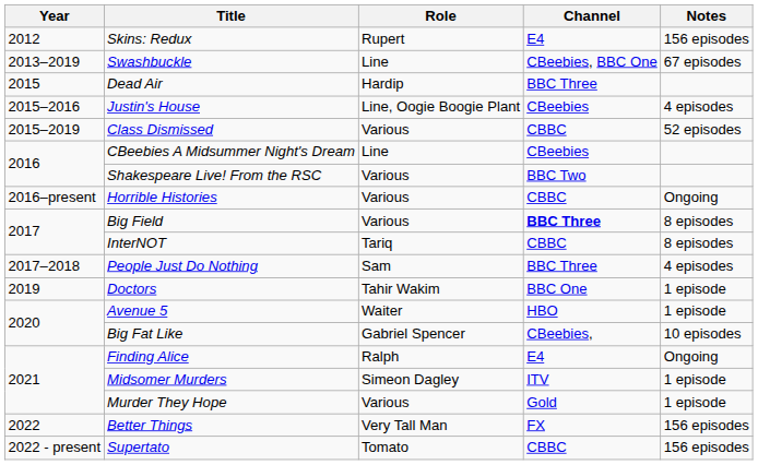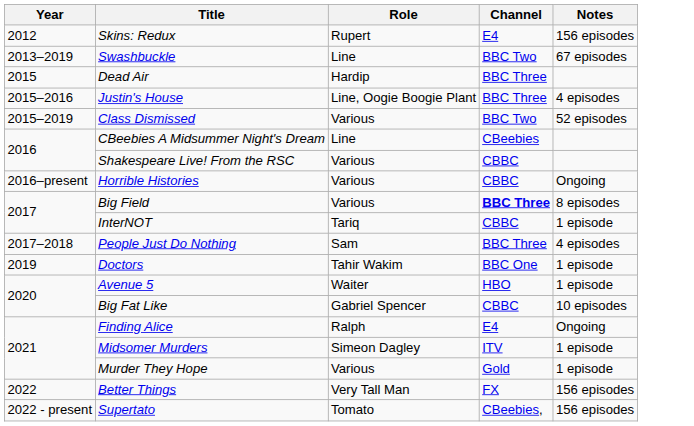 <table class="wikitable">
 <tr>
 <th>Year</th>
 <th>Title</th>
 <th>Role</th>
 <th>Channel</th>
 <th>Notes</th>
 </tr>
 <tr>
 <td>2012</td>
 <td><em>Skins: Redux</em></td>
 <td>Rupert</td>
 <td><a href='#'>E4</a></td>
 <td>156 episodes</td>
 </tr>
 <tr>
 <td>2013–2019</td>
 <td><em><a href='#'>Swashbuckle</a></em></td>
 <td>Line</td>
-<td><a href='#'>CBeebies</a>, <a href='#'>BBC One</a></td>
+<td><a href='#'>BBC Two</a></td>
 <td>67 episodes</td>
 </tr>
 <tr>
 <td>2015</td>
 <td><em>Dead Air</em></td>
 <td>Hardip</td>
 <td><a href='#'>BBC Three</a></td>
 <td></td>
 </tr>
 <tr>
 <td>2015–2016</td>
 <td><em><a href='#'>Justin's House</a></em></td>
 <td>Line, Oogie Boogie Plant</td>
-<td><a href='#'>CBeebies</a></td>
+<td><a href='#'>BBC Three</a></td>
 <td>4 episodes</td>
 </tr>
 <tr>
 <td>2015–2019</td>
 <td><em><a href='#'>Class Dismissed</a></em></td>
 <td>Various</td>
-<td><a href='#'>CBBC</a></td>
+<td><a href='#'>BBC Two</a></td>
 <td>52 episodes</td>
 </tr>
 <tr>
 <td rowspan="2">2016</td>
 <td><em> CBeebies A Midsummer Night's Dream</em></td>
 <td>Line</td>
 <td><a href='#'>CBeebies</a></td>
 <td></td>
 </tr>
 <tr>
 <td><em>Shakespeare Live! From the RSC</em></td>
 <td>Various</td>
-<td><a href='#'>BBC Two</a></td>
+<td><a href='#'>CBBC</a></td>
 <td></td>
 </tr>
 <tr>
 <td>2016–present</td>
 <td><em><a href='#'>Horrible Histories</a></em></td>
 <td>Various</td>
 <td><a href='#'>CBBC</a></td>
 <td>Ongoing</td>
 </tr>
 <tr>
 <td rowspan="2">2017</td>
 <td><em>Big Field</em></td>
 <td>Various</td>
 <td><strong><a href='#'>BBC Three</a></strong></td>
 <td>8 episodes</td>
 </tr>
 <tr>
 <td><em>InterNOT</em></td>
 <td>Tariq</td>
 <td><a href='#'>CBBC</a></td>
-<td>8 episodes</td>
+<td>1 episode</td>
 </tr>
 <tr>
 <td>2017–2018</td>
 <td><em><a href='#'>People Just Do Nothing</a></em></td>
 <td>Sam</td>
 <td><a href='#'>BBC Three</a></td>
 <td>4 episodes</td>
 </tr>
 <tr>
 <td>2019</td>
 <td><em><a href='#'>Doctors</a></em></td>
 <td>Tahir Wakim</td>
 <td><a href='#'>BBC One</a></td>
 <td>1 episode</td>
 </tr>
 <tr>
 <td rowspan="2">2020</td>
 <td><em><a href='#'>Avenue 5</a></em></td>
 <td>Waiter</td>
 <td><a href='#'>HBO</a></td>
 <td>1 episode</td>
 </tr>
 <tr>
 <td><em>Big Fat Like</em></td>
 <td>Gabriel Spencer</td>
-<td><a href='#'>CBeebies</a>,</td>
+<td><a href='#'>CBBC</a></td>
 <td>10 episodes</td>
 </tr>
 <tr>
 <td rowspan="3">2021</td>
 <td><em><a href='#'>Finding Alice</a></em></td>
 <td>Ralph</td>
 <td><a href='#'>E4</a></td>
 <td>Ongoing</td>
 </tr>
 <tr>
 <td><em><a href='#'>Midsomer Murders</a></em></td>
 <td>Simeon Dagley</td>
 <td><a href='#'>ITV</a></td>
 <td>1 episode</td>
 </tr>
 <tr>
 <td><em>Murder They Hope</em></td>
 <td>Various</td>
 <td><a href='#'>Gold</a></td>
 <td>1 episode</td>
 </tr>
 <tr>
 <td>2022</td>
 <td><em><a href='#'>Better Things</a></em></td>
 <td>Very Tall Man</td>
 <td><a href='#'>FX</a></td>
 <td>156 episodes</td>
 </tr>
 <tr>
 <td>2022 - present</td>
 <td><em><a href='#'>Supertato</a></em></td>
 <td>Tomato</td>
-<td><a href='#'>CBBC</a></td>
+<td><a href='#'>CBeebies</a>,</td>
 <td>156 episodes</td>
 </tr>
 </table>
